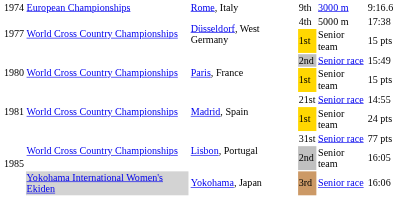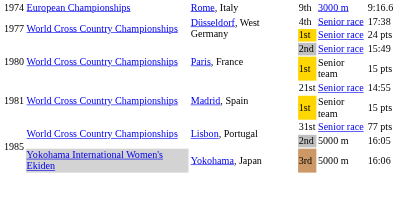 <table>
 <tr>
 <td>1974</td>
 <td><a href='#'>European Championships</a></td>
 <td><a href='#'>Rome</a>, Italy</td>
 <td>9th</td>
 <td><a href='#'>3000 m</a></td>
 <td>9:16.6</td>
 </tr>
 <tr>
 <td rowspan=2>1977</td>
 <td rowspan=2><a href='#'>World Cross Country Championships</a></td>
 <td rowspan=2><a href='#'>Düsseldorf</a>, West Germany</td>
 <td>4th</td>
-<td>5000 m</td>
+<td><a href='#'>Senior race</a></td>
 <td>17:38</td>
 </tr>
 <tr>
 <td bgcolor=gold>1st</td>
-<td>Senior team</td>
-<td>15 pts</td>
+<td><a href='#'>Senior race</a></td>
+<td>24 pts</td>
 </tr>
 <tr>
 <td rowspan=2>1980</td>
 <td rowspan=2><a href='#'>World Cross Country Championships</a></td>
 <td rowspan=2><a href='#'>Paris</a>, France</td>
 <td bgcolor=silver>2nd</td>
 <td><a href='#'>Senior race</a></td>
 <td>15:49</td>
 </tr>
 <tr>
 <td bgcolor=gold>1st</td>
 <td>Senior team</td>
 <td>15 pts</td>
 </tr>
 <tr>
 <td rowspan=2>1981</td>
 <td rowspan=2><a href='#'>World Cross Country Championships</a></td>
 <td rowspan=2><a href='#'>Madrid</a>, Spain</td>
 <td>21st</td>
 <td><a href='#'>Senior race</a></td>
 <td>14:55</td>
 </tr>
 <tr>
 <td bgcolor=gold>1st</td>
 <td>Senior team</td>
-<td>24 pts</td>
+<td>15 pts</td>
 </tr>
 <tr>
 <td rowspan=3>1985</td>
 <td rowspan=2><a href='#'>World Cross Country Championships</a></td>
 <td rowspan=2><a href='#'>Lisbon</a>, Portugal</td>
 <td>31st</td>
 <td><a href='#'>Senior race</a></td>
 <td>77 pts</td>
 </tr>
 <tr>
 <td bgcolor=silver>2nd</td>
-<td>Senior team</td>
+<td>5000 m</td>
 <td>16:05</td>
 </tr>
 <tr>
 <td style="background: lightgrey;"><a href='#'>Yokohama International Women's Ekiden</a></td>
 <td><a href='#'>Yokohama</a>, Japan</td>
 <td bgcolor=cc9966>3rd</td>
-<td><a href='#'>Senior race</a></td>
+<td>5000 m</td>
 <td>16:06</td>
 </tr>
 </table>
